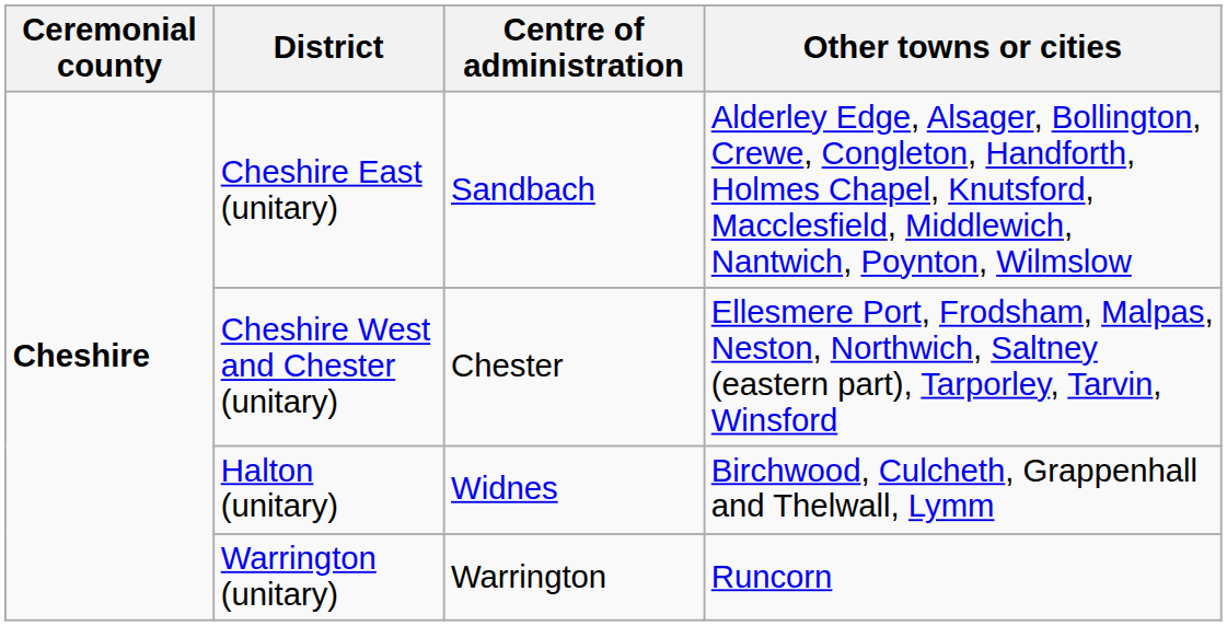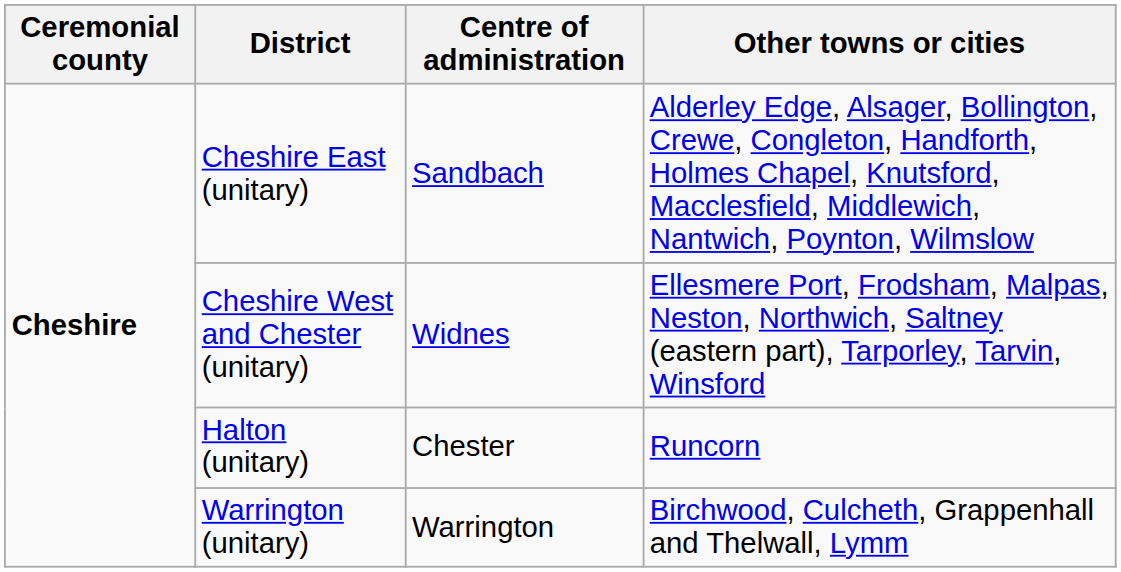 <table class="wikitable">
 <tr>
 <th>Ceremonial county</th>
 <th>District</th>
 <th>Centre of administration</th>
 <th>Other towns or cities</th>
 </tr>
 <tr>
 <td rowspan="4"><strong>Cheshire</strong></td>
 <td><a href='#'>Cheshire East</a> (unitary)</td>
 <td><a href='#'>Sandbach</a></td>
 <td><a href='#'>Alderley Edge</a>, <a href='#'>Alsager</a>, <a href='#'>Bollington</a>, <a href='#'>Crewe</a>, <a href='#'>Congleton</a>, <a href='#'>Handforth</a>, <a href='#'>Holmes Chapel</a>, <a href='#'>Knutsford</a>, <a href='#'>Macclesfield</a>, <a href='#'>Middlewich</a>, <a href='#'>Nantwich</a>, <a href='#'>Poynton</a>, <a href='#'>Wilmslow</a></td>
 </tr>
 <tr>
 <td><a href='#'>Cheshire West and Chester</a> (unitary)</td>
-<td>Chester</td>
+<td><a href='#'>Widnes</a></td>
 <td><a href='#'>Ellesmere Port</a>, <a href='#'>Frodsham</a>, <a href='#'>Malpas</a>, <a href='#'>Neston</a>, <a href='#'>Northwich</a>, <a href='#'>Saltney</a> (eastern part), <a href='#'>Tarporley</a>, <a href='#'>Tarvin</a>, <a href='#'>Winsford</a></td>
 </tr>
 <tr>
 <td><a href='#'>Halton</a> (unitary)</td>
-<td><a href='#'>Widnes</a></td>
-<td><a href='#'>Birchwood</a>, <a href='#'>Culcheth</a>, Grappenhall and Thelwall, <a href='#'>Lymm</a></td>
+<td>Chester</td>
+<td><a href='#'>Runcorn</a></td>
 </tr>
 <tr>
 <td><a href='#'>Warrington</a> (unitary)</td>
 <td>Warrington</td>
-<td><a href='#'>Runcorn</a></td>
+<td><a href='#'>Birchwood</a>, <a href='#'>Culcheth</a>, Grappenhall and Thelwall, <a href='#'>Lymm</a></td>
 </tr>
 </table>
